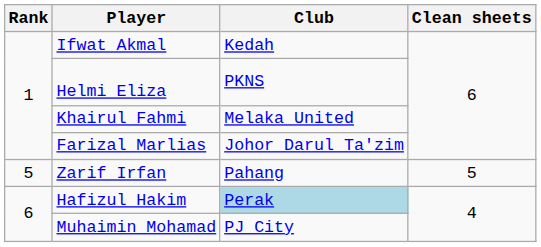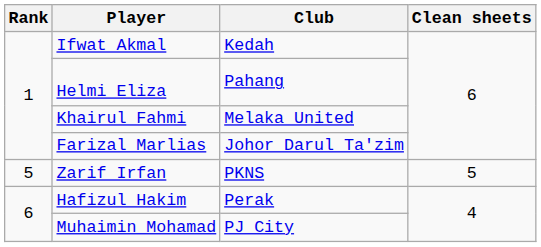 <table class="wikitable" style="text-align:center">
 <tr>
 <th>Rank</th>
 <th>Player</th>
 <th>Club</th>
 <th>Clean sheets</th>
 </tr>
 <tr>
 <td rowspan=4>1</td>
 <td style="text-align:left;"> <a href='#'>Ifwat Akmal</a></td>
 <td style="text-align:left;"><a href='#'>Kedah</a></td>
 <td rowspan=4>6</td>
 </tr>
 <tr>
 <td style="text-align:left;"><br> <a href='#'>Helmi Eliza</a></td>
-<td style="text-align:left;"><a href='#'>PKNS</a></td>
+<td style="text-align:left;"><a href='#'>Pahang</a></td>
 </tr>
 <tr>
 <td style="text-align:left;"> <a href='#'>Khairul Fahmi</a></td>
 <td style="text-align:left;"><a href='#'>Melaka United</a></td>
 </tr>
 <tr>
 <td style="text-align:left;"> <a href='#'>Farizal Marlias</a></td>
 <td style="text-align:left;"><a href='#'>Johor Darul Ta'zim</a></td>
 </tr>
 <tr>
 <td rowspan=1>5</td>
 <td style="text-align:left;"> <a href='#'>Zarif Irfan</a></td>
-<td style="text-align:left;"><a href='#'>Pahang</a></td>
+<td style="text-align:left;"><a href='#'>PKNS</a></td>
 <td rowspan=1>5</td>
 </tr>
 <tr>
 <td rowspan=2>6</td>
 <td style="text-align:left;"> <a href='#'>Hafizul Hakim</a></td>
-<td style="background: lightblue; text-align:left;"><a href='#'>Perak</a></td>
+<td style="text-align:left;"><a href='#'>Perak</a></td>
 <td rowspan=2>4</td>
 </tr>
 <tr>
 <td style="text-align:left;"> <a href='#'>Muhaimin Mohamad</a></td>
 <td style="text-align:left;"><a href='#'>PJ City</a></td>
 </tr>
 </table>
